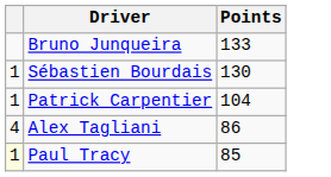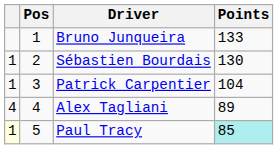 <table class="wikitable" style="font-size: 95%;">
 <tr>
 <th></th>
+<th>Pos</th>
 <th>Driver</th>
 <th>Points</th>
 </tr>
 <tr>
 <td align="left"></td>
+<td align="center">1</td>
 <td> <a href='#'>Bruno Junqueira</a></td>
 <td align="left">133</td>
 </tr>
 <tr>
 <td align="left"> 1</td>
+<td align="center">2</td>
 <td> <a href='#'>Sébastien Bourdais</a></td>
 <td align="left">130</td>
 </tr>
 <tr>
 <td align="left"> 1</td>
+<td align="center">3</td>
 <td> <a href='#'>Patrick Carpentier</a></td>
 <td align="left">104</td>
 </tr>
 <tr>
 <td align="left"> 4</td>
+<td align="center">4</td>
 <td> <a href='#'>Alex Tagliani</a></td>
-<td align="left">86</td>
+<td align="left">89</td>
 </tr>
 <tr>
 <td align="left" style="background: lightyellow;"> 1</td>
+<td align="center">5</td>
 <td> <a href='#'>Paul Tracy</a></td>
-<td align="left">85</td>
+<td align="left" style="background: paleturquoise;">85</td>
 </tr>
 </table>
